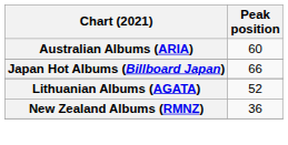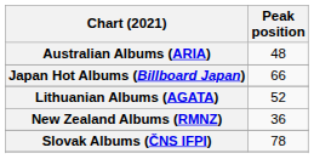 <table class="wikitable sortable plainrowheaders" style="text-align:center">
 <tr>
 <th scope="col">Chart (2021)</th>
 <th scope="col">Peak<br>position</th>
 </tr>
 <tr>
 <th scope="row">Australian Albums (<a href='#'>ARIA</a>)</th>
-<td>60</td>
+<td>48</td>
 </tr>
 <tr>
 </tr>
 <tr>
 </tr>
 <tr>
 </tr>
 <tr>
 </tr>
 <tr>
 </tr>
 <tr>
 </tr>
 <tr>
 </tr>
 <tr>
 </tr>
 <tr>
 <th scope="row">Japan Hot Albums (<em><a href='#'>Billboard Japan</a></em>)</th>
 <td>66</td>
 </tr>
 <tr>
 </tr>
 <tr>
 <th scope="row">Lithuanian Albums (<a href='#'>AGATA</a>)</th>
 <td>52</td>
 </tr>
 <tr>
 <th scope="row">New Zealand Albums (<a href='#'>RMNZ</a>)</th>
 <td>36</td>
 </tr>
 <tr>
 </tr>
 <tr>
+<th scope="row">Slovak Albums (<a href='#'>ČNS IFPI</a>)</th>
+<td>78</td>
+</tr>
+<tr>
 </tr>
 <tr>
 </tr>
 <tr>
 </tr>
 </table>
